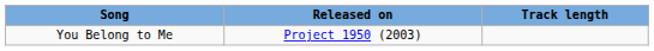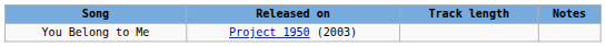 <table class="wikitable" style="margin:0.5em auto; clear:both; font-size:.9em; text-align:center; width:100%">
 <tr>
 <th style="background: #7ad;">Song</th>
 <th style="background: #7ad;">Released on</th>
 <th style="background: #7ad;">Track length</th>
+<th style="background: #7ad;">Notes</th>
 </tr>
 <tr>
 <td>You Belong to Me</td>
 <td><a href='#'>Project 1950</a> (2003)</td>
 <td></td>
+<td></td>
 </tr>
 </table>
